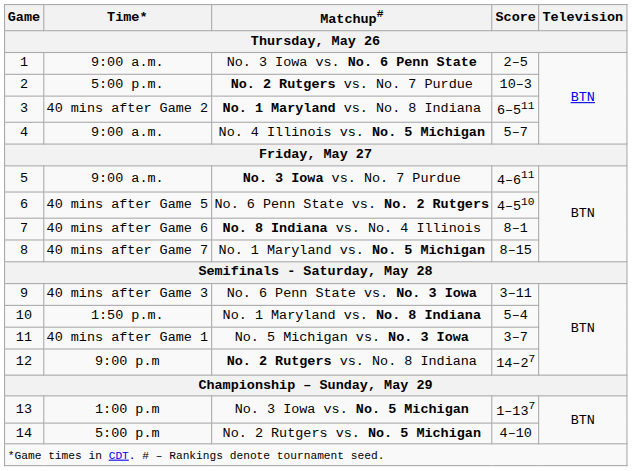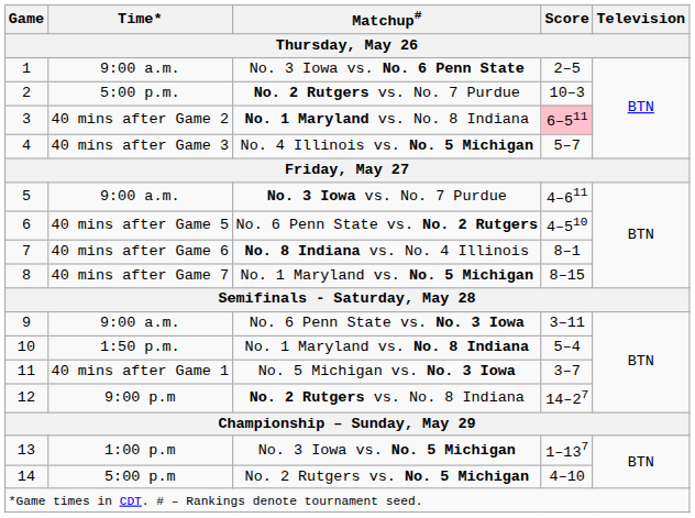 <table class="wikitable" style="font-size: 95%">
 <tr align="center">
 <th>Game</th>
 <th>Time*</th>
 <th>Matchup<sup>#</sup></th>
 <th>Score</th>
 <th>Television</th>
 </tr>
 <tr>
 <th colspan=7>Thursday, May 26</th>
 </tr>
 <tr>
 <td style="text-align:center;">1</td>
 <td style="text-align:center;">9:00 a.m.</td>
 <td style="text-align:center;">No. 3 Iowa vs. <strong>No. 6 Penn State</strong></td>
 <td style="text-align:center;">2–5</td>
 <td rowspan=4 style="text-align:center;"><a href='#'>BTN</a></td>
 </tr>
 <tr>
 <td style="text-align:center;">2</td>
 <td style="text-align:center;">5:00 p.m.</td>
 <td style="text-align:center;"><strong>No. 2 Rutgers</strong> vs. No. 7 Purdue</td>
 <td style="text-align:center;">10–3</td>
 </tr>
 <tr>
 <td style="text-align:center;">3</td>
 <td style="text-align:center;">40 mins after Game 2</td>
 <td style="text-align:center;"><strong>No. 1 Maryland</strong> vs. No. 8 Indiana</td>
-<td style="text-align:center;">6–5<sup>11</sup></td>
+<td style="background: pink; text-align:center;">6–5<sup>11</sup></td>
 </tr>
 <tr>
 <td style="text-align:center;">4</td>
-<td style="text-align:center;">9:00 a.m.</td>
+<td style="text-align:center;">40 mins after Game 3</td>
 <td style="text-align:center;">No. 4 Illinois vs. <strong>No. 5 Michigan</strong></td>
 <td style="text-align:center;">5–7</td>
 </tr>
 <tr>
 <th colspan=7>Friday, May 27</th>
 </tr>
 <tr>
 <td style="text-align:center;">5</td>
 <td style="text-align:center;">9:00 a.m.</td>
 <td style="text-align:center;"><strong>No. 3 Iowa</strong> vs. No. 7 Purdue</td>
 <td style="text-align:center;">4–6<sup>11</sup></td>
 <td rowspan=4 style="text-align:center;">BTN</td>
 </tr>
 <tr>
 <td style="text-align:center;">6</td>
 <td style="text-align:center;">40 mins after Game 5</td>
 <td style="text-align:center;">No. 6 Penn State vs. <strong>No. 2 Rutgers</strong></td>
 <td style="text-align:center;">4–5<sup>10</sup></td>
 </tr>
 <tr>
 <td style="text-align:center;">7</td>
 <td style="text-align:center;">40 mins after Game 6</td>
 <td style="text-align:center;"><strong>No. 8 Indiana</strong> vs. No. 4 Illinois</td>
 <td style="text-align:center;">8–1</td>
 </tr>
 <tr>
 <td style="text-align:center;">8</td>
 <td style="text-align:center;">40 mins after Game 7</td>
 <td style="text-align:center;">No. 1 Maryland vs. <strong>No. 5 Michigan</strong></td>
 <td style="text-align:center;">8–15</td>
 </tr>
 <tr>
 <th colspan=7>Semifinals - Saturday, May 28</th>
 </tr>
 <tr>
 <td style="text-align:center;">9</td>
-<td style="text-align:center;">40 mins after Game 3</td>
+<td style="text-align:center;">9:00 a.m.</td>
 <td style="text-align:center;">No. 6 Penn State vs. <strong>No. 3 Iowa</strong></td>
 <td style="text-align:center;">3–11</td>
 <td rowspan=4 style="text-align:center;">BTN</td>
 </tr>
 <tr>
 <td style="text-align:center;">10</td>
 <td style="text-align:center;">1:50 p.m.</td>
 <td style="text-align:center;">No. 1 Maryland vs. <strong>No. 8 Indiana</strong></td>
 <td style="text-align:center;">5–4</td>
 </tr>
 <tr>
 <td style="text-align:center;">11</td>
 <td style="text-align:center;">40 mins after Game 1</td>
 <td style="text-align:center;">No. 5 Michigan vs. <strong>No. 3 Iowa</strong></td>
 <td style="text-align:center;">3–7</td>
 </tr>
 <tr>
 <td style="text-align:center;">12</td>
 <td style="text-align:center;">9:00 p.m</td>
 <td style="text-align:center;"><strong>No. 2 Rutgers</strong> vs. No. 8 Indiana</td>
 <td style="text-align:center;">14–2<sup>7</sup></td>
 </tr>
 <tr>
 <th colspan=7>Championship – Sunday, May 29</th>
 </tr>
 <tr>
 <td style="text-align:center;">13</td>
 <td style="text-align:center;">1:00 p.m</td>
 <td style="text-align:center;">No. 3 Iowa vs. <strong>No. 5 Michigan</strong></td>
 <td style="text-align:center;">1–13<sup>7</sup></td>
 <td rowspan=2 style="text-align:center;">BTN</td>
 </tr>
 <tr>
 <td style="text-align:center;">14</td>
 <td style="text-align:center;">5:00 p.m</td>
 <td style="text-align:center;">No. 2 Rutgers vs. <strong>No. 5 Michigan</strong></td>
 <td style="text-align:center;">4–10</td>
 </tr>
 <tr>
 <td colspan=7><small>*Game times in <a href='#'>CDT</a>. # – Rankings denote tournament seed.</small></td>
 </tr>
 </table>
